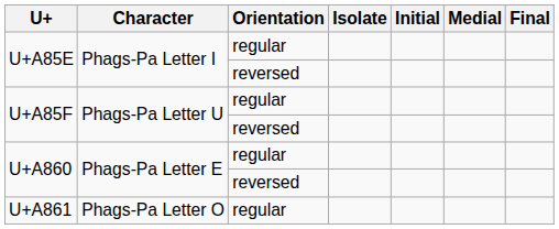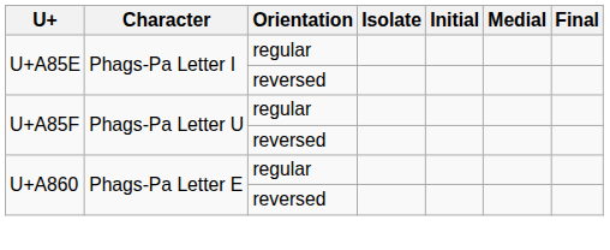 <table class="wikitable nounderlines">
 <tr>
 <th>U+</th>
 <th>Character</th>
 <th>Orientation</th>
 <th>Isolate</th>
 <th>Initial</th>
 <th>Medial</th>
 <th>Final</th>
 </tr>
 <tr>
 <td rowspan="2">U+A85E</td>
 <td rowspan="2">Phags‑Pa Letter I</td>
 <td>regular</td>
 <td></td>
 <td></td>
 <td></td>
 <td></td>
 </tr>
 <tr>
 <td>reversed</td>
 <td></td>
 <td></td>
 <td></td>
 <td></td>
 </tr>
 <tr>
 <td rowspan="2">U+A85F</td>
 <td rowspan="2">Phags‑Pa Letter U</td>
 <td>regular</td>
 <td></td>
 <td></td>
 <td></td>
 <td></td>
 </tr>
 <tr>
 <td>reversed</td>
 <td></td>
 <td></td>
 <td></td>
 <td></td>
 </tr>
 <tr>
 <td rowspan="2">U+A860</td>
 <td rowspan="2">Phags‑Pa Letter E</td>
 <td>regular</td>
 <td></td>
 <td></td>
 <td></td>
 <td></td>
 </tr>
 <tr>
 <td>reversed</td>
 <td></td>
 <td></td>
 <td></td>
 <td></td>
 </tr>
-<tr>
-<td>U+A861</td>
-<td>Phags‑Pa Letter O</td>
-<td>regular</td>
-<td></td>
-<td></td>
-<td></td>
-<td></td>
-</tr>
 </table>
